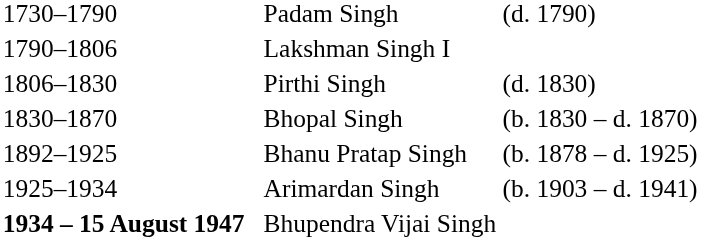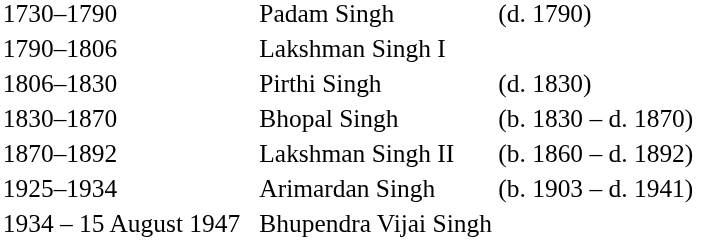 <table>
 <tr>
 <td>1730–1790</td>
 <td>Padam Singh</td>
 <td>(d. 1790)</td>
 </tr>
 <tr>
 <td>1790–1806</td>
 <td>Lakshman Singh I</td>
 </tr>
 <tr>
 <td>1806–1830</td>
 <td>Pirthi Singh</td>
 <td>(d. 1830)</td>
 </tr>
 <tr>
 <td>1830–1870</td>
 <td>Bhopal Singh</td>
 <td>(b. 1830 – d. 1870)</td>
 </tr>
 <tr>
-<td>1892–1925</td>
-<td>Bhanu Pratap Singh</td>
-<td>(b. 1878 – d. 1925)</td>
+<td>1870–1892</td>
+<td>Lakshman Singh II</td>
+<td>(b. 1860 – d. 1892)</td>
 </tr>
 <tr>
 <td>1925–1934</td>
 <td>Arimardan Singh</td>
 <td>(b. 1903 – d. 1941)</td>
 </tr>
 <tr>
-<td><strong>1934 – 15 August 1947  </strong></td>
+<td>1934 – 15 August 1947  </td>
 <td>Bhupendra Vijai Singh</td>
 </tr>
 </table>
